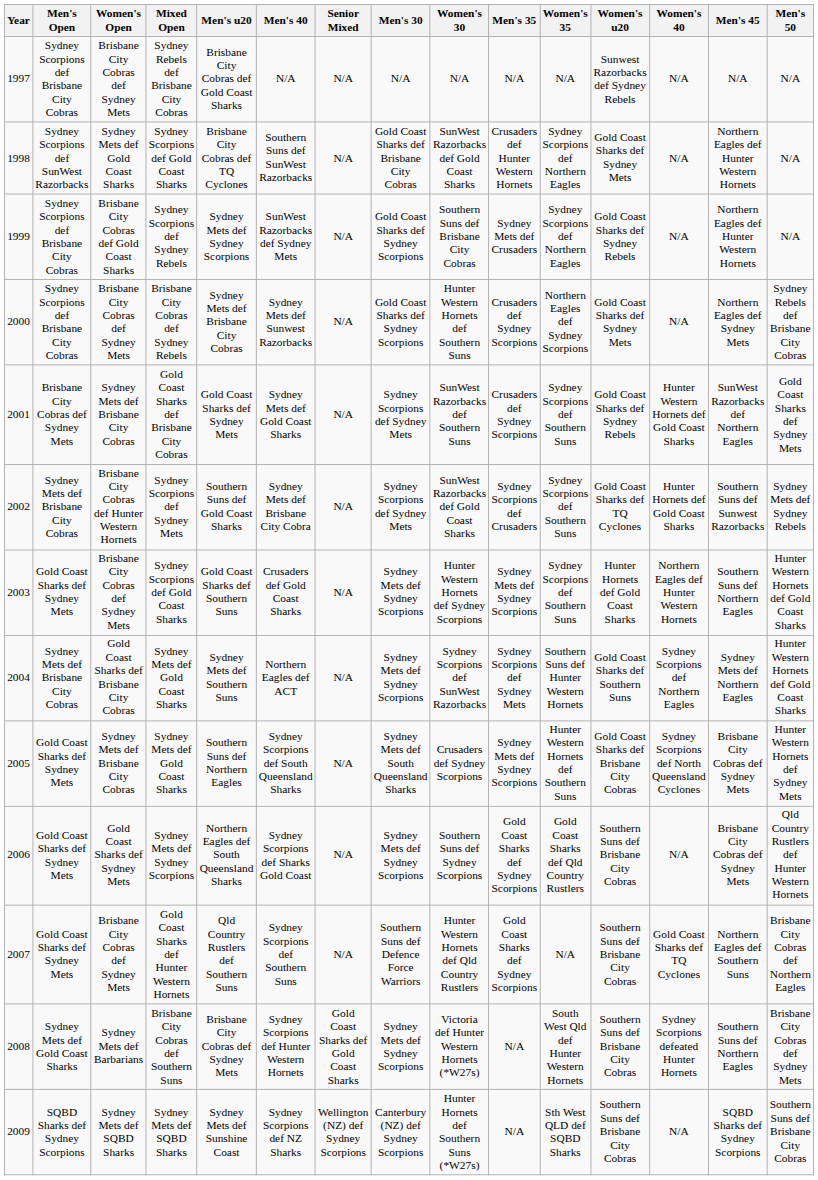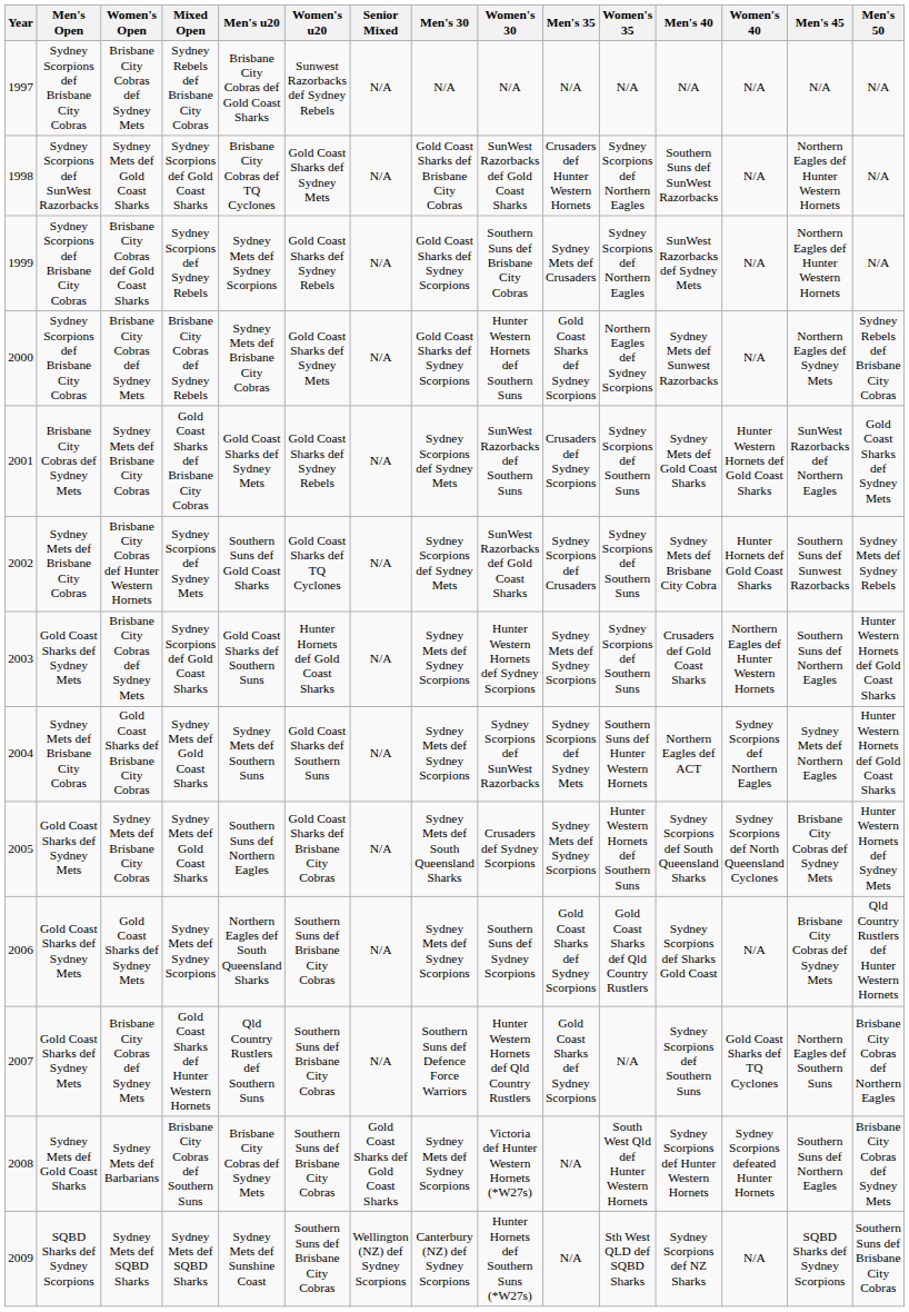 <table class="wikitable" style="text-align: center; font-size:80%">
 <tr>
 <th>Year</th>
 <th>Men's Open</th>
 <th>Women's Open</th>
 <th>Mixed Open</th>
 <th>Men's u20</th>
-<th>Men's 40</th>
+<th>Women's u20</th>
 <th>Senior Mixed</th>
 <th>Men's 30</th>
 <th>Women's 30</th>
 <th>Men's 35</th>
 <th>Women's 35</th>
-<th>Women's u20</th>
+<th>Men's 40</th>
 <th>Women's 40</th>
 <th>Men's 45</th>
 <th>Men's 50</th>
 </tr>
 <tr>
 <td style="text-align: left;">1997</td>
 <td>Sydney Scorpions def Brisbane City Cobras</td>
 <td>Brisbane City Cobras def Sydney Mets</td>
 <td>Sydney Rebels def Brisbane City Cobras</td>
 <td>Brisbane City Cobras def Gold Coast Sharks</td>
+<td>Sunwest Razorbacks def Sydney Rebels</td>
 <td>N/A</td>
 <td>N/A</td>
 <td>N/A</td>
 <td>N/A</td>
 <td>N/A</td>
 <td>N/A</td>
-<td>Sunwest Razorbacks def Sydney Rebels</td>
 <td>N/A</td>
 <td>N/A</td>
 <td>N/A</td>
 </tr>
 <tr>
 <td style="text-align: left;">1998</td>
 <td>Sydney Scorpions def SunWest Razorbacks</td>
 <td>Sydney Mets def Gold Coast Sharks</td>
 <td>Sydney Scorpions def Gold Coast Sharks</td>
 <td>Brisbane City Cobras def TQ Cyclones</td>
-<td>Southern Suns def SunWest Razorbacks</td>
+<td>Gold Coast Sharks def Sydney Mets</td>
 <td>N/A</td>
 <td>Gold Coast Sharks def Brisbane City Cobras</td>
 <td>SunWest Razorbacks def Gold Coast Sharks</td>
 <td>Crusaders def Hunter Western Hornets</td>
 <td>Sydney Scorpions def Northern Eagles</td>
-<td>Gold Coast Sharks def Sydney Mets</td>
+<td>Southern Suns def SunWest Razorbacks</td>
 <td>N/A</td>
 <td>Northern Eagles def Hunter Western Hornets</td>
 <td>N/A</td>
 </tr>
 <tr>
 <td style="text-align: left;">1999</td>
 <td>Sydney Scorpions def Brisbane City Cobras</td>
 <td>Brisbane City Cobras def Gold Coast Sharks</td>
 <td>Sydney Scorpions def Sydney Rebels</td>
 <td>Sydney Mets def Sydney Scorpions</td>
-<td>SunWest Razorbacks def Sydney Mets</td>
+<td>Gold Coast Sharks def Sydney Rebels</td>
 <td>N/A</td>
 <td>Gold Coast Sharks def Sydney Scorpions</td>
 <td>Southern Suns def Brisbane City Cobras</td>
 <td>Sydney Mets def Crusaders</td>
 <td>Sydney Scorpions def Northern Eagles</td>
-<td>Gold Coast Sharks def Sydney Rebels</td>
+<td>SunWest Razorbacks def Sydney Mets</td>
 <td>N/A</td>
 <td>Northern Eagles def Hunter Western Hornets</td>
 <td>N/A</td>
 </tr>
 <tr>
 <td style="text-align: left;">2000</td>
 <td>Sydney Scorpions def Brisbane City Cobras</td>
 <td>Brisbane City Cobras def Sydney Mets</td>
 <td>Brisbane City Cobras def Sydney Rebels</td>
 <td>Sydney Mets def Brisbane City Cobras</td>
-<td>Sydney Mets def Sunwest Razorbacks</td>
+<td>Gold Coast Sharks def Sydney Mets</td>
 <td>N/A</td>
 <td>Gold Coast Sharks def Sydney Scorpions</td>
 <td>Hunter Western Hornets def Southern Suns</td>
-<td>Crusaders def Sydney Scorpions</td>
+<td>Gold Coast Sharks def Sydney Scorpions</td>
 <td>Northern Eagles def Sydney Scorpions</td>
-<td>Gold Coast Sharks def Sydney Mets</td>
+<td>Sydney Mets def Sunwest Razorbacks</td>
 <td>N/A</td>
 <td>Northern Eagles def Sydney Mets</td>
 <td>Sydney Rebels def Brisbane City Cobras</td>
 </tr>
 <tr>
 <td style="text-align: left;">2001</td>
 <td>Brisbane City Cobras def Sydney Mets</td>
 <td>Sydney Mets def Brisbane City Cobras</td>
 <td>Gold Coast Sharks def Brisbane City Cobras</td>
 <td>Gold Coast Sharks def Sydney Mets</td>
-<td>Sydney Mets def Gold Coast Sharks</td>
+<td>Gold Coast Sharks def Sydney Rebels</td>
 <td>N/A</td>
 <td>Sydney Scorpions def Sydney Mets</td>
 <td>SunWest Razorbacks def Southern Suns</td>
 <td>Crusaders def Sydney Scorpions</td>
 <td>Sydney Scorpions def Southern Suns</td>
-<td>Gold Coast Sharks def Sydney Rebels</td>
+<td>Sydney Mets def Gold Coast Sharks</td>
 <td>Hunter Western Hornets def Gold Coast Sharks</td>
 <td>SunWest Razorbacks def Northern Eagles</td>
 <td>Gold Coast Sharks def Sydney Mets</td>
 </tr>
 <tr>
 <td style="text-align: left;">2002</td>
 <td>Sydney Mets def Brisbane City Cobras</td>
 <td>Brisbane City Cobras def Hunter Western Hornets</td>
 <td>Sydney Scorpions def Sydney Mets</td>
 <td>Southern Suns def Gold Coast Sharks</td>
-<td>Sydney Mets def Brisbane City Cobra</td>
+<td>Gold Coast Sharks def TQ Cyclones</td>
 <td>N/A</td>
 <td>Sydney Scorpions def Sydney Mets</td>
 <td>SunWest Razorbacks def Gold Coast Sharks</td>
 <td>Sydney Scorpions def Crusaders</td>
 <td>Sydney Scorpions def Southern Suns</td>
-<td>Gold Coast Sharks def TQ Cyclones</td>
+<td>Sydney Mets def Brisbane City Cobra</td>
 <td>Hunter Hornets def Gold Coast Sharks</td>
 <td>Southern Suns def Sunwest Razorbacks</td>
 <td>Sydney Mets def Sydney Rebels</td>
 </tr>
 <tr>
 <td style="text-align: left;">2003</td>
 <td>Gold Coast Sharks def Sydney Mets</td>
 <td>Brisbane City Cobras def Sydney Mets</td>
 <td>Sydney Scorpions def Gold Coast Sharks</td>
 <td>Gold Coast Sharks def Southern Suns</td>
-<td>Crusaders def Gold Coast Sharks</td>
+<td>Hunter Hornets def Gold Coast Sharks</td>
 <td>N/A</td>
 <td>Sydney Mets def Sydney Scorpions</td>
 <td>Hunter Western Hornets def Sydney Scorpions</td>
 <td>Sydney Mets def Sydney Scorpions</td>
 <td>Sydney Scorpions def Southern Suns</td>
-<td>Hunter Hornets def Gold Coast Sharks</td>
+<td>Crusaders def Gold Coast Sharks</td>
 <td>Northern Eagles def Hunter Western Hornets</td>
 <td>Southern Suns def Northern Eagles</td>
 <td>Hunter Western Hornets def Gold Coast Sharks</td>
 </tr>
 <tr>
 <td style="text-align: left;">2004</td>
 <td>Sydney Mets def Brisbane City Cobras</td>
 <td>Gold Coast Sharks def Brisbane City Cobras</td>
 <td>Sydney Mets def Gold Coast Sharks</td>
 <td>Sydney Mets def Southern Suns</td>
-<td>Northern Eagles def ACT</td>
+<td>Gold Coast Sharks def Southern Suns</td>
 <td>N/A</td>
 <td>Sydney Mets def Sydney Scorpions</td>
 <td>Sydney Scorpions def SunWest Razorbacks</td>
 <td>Sydney Scorpions def Sydney Mets</td>
 <td>Southern Suns def Hunter Western Hornets</td>
-<td>Gold Coast Sharks def Southern Suns</td>
+<td>Northern Eagles def ACT</td>
 <td>Sydney Scorpions def Northern Eagles</td>
 <td>Sydney Mets def Northern Eagles</td>
 <td>Hunter Western Hornets def Gold Coast Sharks</td>
 </tr>
 <tr>
 <td style="text-align: left;">2005</td>
 <td>Gold Coast Sharks def Sydney Mets</td>
 <td>Sydney Mets def Brisbane City Cobras</td>
 <td>Sydney Mets def Gold Coast Sharks</td>
 <td>Southern Suns def Northern Eagles</td>
-<td>Sydney Scorpions def South Queensland Sharks</td>
+<td>Gold Coast Sharks def Brisbane City Cobras</td>
 <td>N/A</td>
 <td>Sydney Mets def South Queensland Sharks</td>
 <td>Crusaders def Sydney Scorpions</td>
 <td>Sydney Mets def Sydney Scorpions</td>
 <td>Hunter Western Hornets def Southern Suns</td>
-<td>Gold Coast Sharks def Brisbane City Cobras</td>
+<td>Sydney Scorpions def South Queensland Sharks</td>
 <td>Sydney Scorpions def North Queensland Cyclones</td>
 <td>Brisbane City Cobras def Sydney Mets</td>
 <td>Hunter Western Hornets def Sydney Mets</td>
 </tr>
 <tr>
 <td style="text-align: left;">2006</td>
 <td>Gold Coast Sharks def Sydney Mets</td>
 <td>Gold Coast Sharks def Sydney Mets</td>
 <td>Sydney Mets def Sydney Scorpions</td>
 <td>Northern Eagles def South Queensland Sharks</td>
-<td>Sydney Scorpions def  Sharks Gold Coast</td>
+<td>Southern Suns def Brisbane City Cobras</td>
 <td>N/A</td>
 <td>Sydney Mets def Sydney Scorpions</td>
 <td>Southern Suns def Sydney Scorpions</td>
 <td>Gold Coast Sharks def Sydney Scorpions</td>
 <td>Gold Coast Sharks def Qld Country Rustlers</td>
-<td>Southern Suns def Brisbane City Cobras</td>
+<td>Sydney Scorpions def  Sharks Gold Coast</td>
 <td>N/A</td>
 <td>Brisbane City Cobras def Sydney Mets</td>
 <td>Qld Country Rustlers def Hunter Western Hornets</td>
 </tr>
 <tr>
 <td style="text-align: left;">2007</td>
 <td>Gold Coast Sharks def Sydney Mets</td>
 <td>Brisbane City Cobras def Sydney Mets</td>
 <td>Gold Coast Sharks def Hunter Western Hornets</td>
 <td>Qld Country Rustlers def Southern Suns</td>
-<td>Sydney Scorpions def Southern Suns</td>
+<td>Southern Suns def Brisbane City Cobras</td>
 <td>N/A</td>
 <td>Southern Suns def Defence Force Warriors</td>
 <td>Hunter Western Hornets def Qld Country Rustlers</td>
 <td>Gold Coast Sharks def Sydney Scorpions</td>
 <td>N/A</td>
-<td>Southern Suns def Brisbane City Cobras</td>
+<td>Sydney Scorpions def Southern Suns</td>
 <td>Gold Coast Sharks def TQ Cyclones</td>
 <td>Northern Eagles def Southern Suns</td>
 <td>Brisbane City Cobras def Northern Eagles</td>
 </tr>
 <tr>
 <td style="text-align: left;">2008</td>
 <td>Sydney Mets def Gold Coast Sharks</td>
 <td>Sydney Mets def Barbarians</td>
 <td>Brisbane City Cobras def Southern Suns</td>
 <td>Brisbane City Cobras def Sydney Mets</td>
-<td>Sydney Scorpions def Hunter Western Hornets</td>
+<td>Southern Suns def Brisbane City Cobras</td>
 <td>Gold Coast Sharks def Gold Coast Sharks</td>
 <td>Sydney Mets def Sydney Scorpions</td>
 <td>Victoria def Hunter Western Hornets (*W27s)</td>
 <td>N/A</td>
 <td>South West Qld def Hunter Western Hornets</td>
-<td>Southern Suns def Brisbane City Cobras</td>
+<td>Sydney Scorpions def Hunter Western Hornets</td>
 <td>Sydney Scorpions defeated Hunter Hornets</td>
 <td>Southern Suns def Northern Eagles</td>
 <td>Brisbane City Cobras def Sydney Mets</td>
 </tr>
 <tr>
 <td style="text-align: left;">2009</td>
 <td>SQBD Sharks def Sydney Scorpions</td>
 <td>Sydney Mets def SQBD Sharks</td>
 <td>Sydney Mets def SQBD Sharks</td>
 <td>Sydney Mets def Sunshine Coast</td>
-<td>Sydney Scorpions def NZ Sharks</td>
+<td>Southern Suns def Brisbane City Cobras</td>
 <td>Wellington (NZ) def Sydney Scorpions</td>
 <td>Canterbury (NZ) def Sydney Scorpions</td>
 <td>Hunter Hornets def Southern Suns (*W27s)</td>
 <td>N/A</td>
 <td>Sth West QLD def SQBD Sharks</td>
-<td>Southern Suns def Brisbane City Cobras</td>
+<td>Sydney Scorpions def NZ Sharks</td>
 <td>N/A</td>
 <td>SQBD Sharks def Sydney Scorpions</td>
 <td>Southern Suns def Brisbane City Cobras</td>
 </tr>
 </table>
